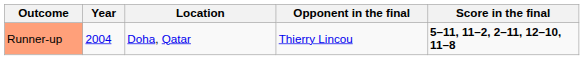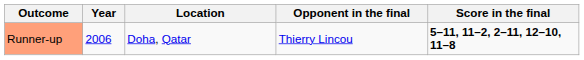 <table class="sortable wikitable">
 <tr>
 <th width="100">Outcome</th>
 <th width="50">Year</th>
 <th width="200">Location</th>
 <th width="200">Opponent in the final</th>
 <th width="200">Score in the final</th>
 </tr>
 <tr>
 <td bgcolor="ffa07a">Runner-up</td>
-<td><a href='#'>2004</a></td>
+<td><a href='#'>2006</a></td>
 <td><a href='#'>Doha</a>, <a href='#'>Qatar</a></td>
 <td>   <a href='#'>Thierry Lincou</a></td>
 <td><strong>5–11, 11–2, 2–11, 12–10, 11–8</strong></td>
 </tr>
 </table>
